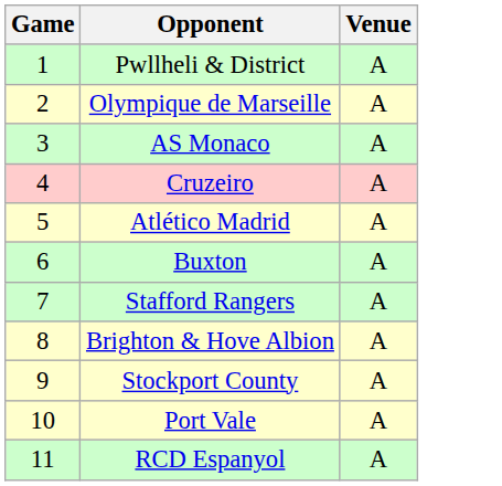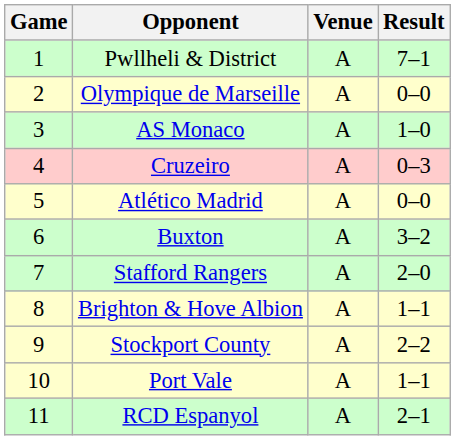 <table class="wikitable" style="font-size:100%; text-align:center">
 <tr>
 <th>Game</th>
 <th>Opponent</th>
 <th>Venue</th>
+<th>Result</th>
 </tr>
 <tr style="background: #CCFFCC;">
 <td align="center">1</td>
 <td>Pwllheli & District</td>
 <td>A</td>
+<td>7–1</td>
 </tr>
 <tr style="background: #FFFFCC;">
 <td align="center">2</td>
 <td><a href='#'>Olympique de Marseille</a></td>
 <td>A</td>
+<td>0–0</td>
 </tr>
 <tr style="background: #CCFFCC;">
 <td align="center">3</td>
 <td><a href='#'>AS Monaco</a></td>
 <td>A</td>
+<td>1–0</td>
 </tr>
 <tr style="background: #FFCCCC;">
 <td align="center">4</td>
 <td><a href='#'>Cruzeiro</a></td>
 <td>A</td>
+<td>0–3</td>
 </tr>
 <tr style="background: #FFFFCC;">
 <td align="center">5</td>
 <td><a href='#'>Atlético Madrid</a></td>
 <td>A</td>
+<td>0–0</td>
 </tr>
 <tr style="background: #CCFFCC;">
 <td align="center">6</td>
 <td><a href='#'>Buxton</a></td>
 <td>A</td>
+<td>3–2</td>
 </tr>
 <tr style="background: #CCFFCC;">
 <td align="center">7</td>
 <td><a href='#'>Stafford Rangers</a></td>
 <td>A</td>
+<td>2–0</td>
 </tr>
 <tr style="background: #FFFFCC;">
 <td align="center">8</td>
 <td><a href='#'>Brighton & Hove Albion</a></td>
 <td>A</td>
+<td>1–1</td>
 </tr>
 <tr style="background: #FFFFCC;">
 <td align="center">9</td>
 <td><a href='#'>Stockport County</a></td>
 <td>A</td>
+<td>2–2</td>
 </tr>
 <tr style="background: #FFFFCC;">
 <td align="center">10</td>
 <td><a href='#'>Port Vale</a></td>
 <td>A</td>
+<td>1–1</td>
 </tr>
 <tr style="background: #CCFFCC;">
 <td align="center">11</td>
 <td><a href='#'>RCD Espanyol</a></td>
 <td>A</td>
+<td>2–1</td>
 </tr>
 </table>
